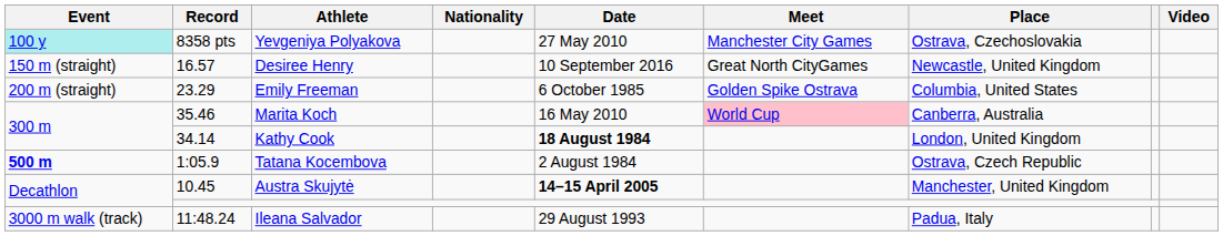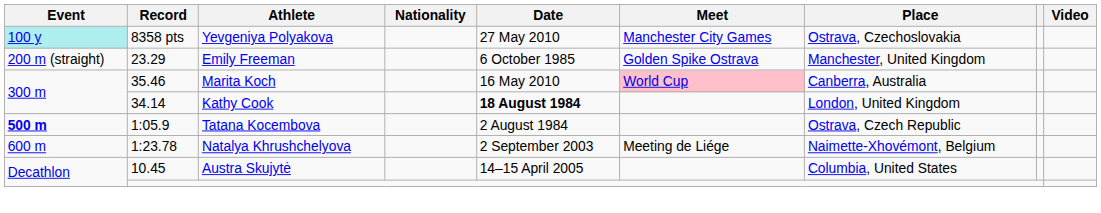 <table class="wikitable" style="font-size:95%; width: 95%;">
 <tr>
 <th>Event</th>
 <th>Record</th>
 <th>Athlete</th>
 <th>Nationality</th>
 <th>Date</th>
 <th>Meet</th>
 <th>Place</th>
 <th></th>
 <th>Video</th>
 </tr>
 <tr>
 <td style="background: paleturquoise;"><a href='#'>100 y</a></td>
 <td>8358 pts </td>
 <td><a href='#'>Yevgeniya Polyakova</a></td>
 <td></td>
 <td>27 May 2010</td>
 <td><a href='#'>Manchester City Games</a></td>
 <td><a href='#'>Ostrava</a>, Czechoslovakia</td>
 <td></td>
 <td></td>
 </tr>
 <tr>
-<td><a href='#'>150 m</a> (straight)</td>
-<td>16.57 </td>
-<td><a href='#'>Desiree Henry</a></td>
-<td></td>
-<td>10 September 2016</td>
-<td>Great North CityGames</td>
-<td><a href='#'>Newcastle</a>, United Kingdom</td>
-<td></td>
-<td></td>
-</tr>
-<tr>
 <td><a href='#'>200 m</a> (straight)</td>
 <td>23.29 </td>
 <td><a href='#'>Emily Freeman</a></td>
 <td></td>
 <td>6 October 1985</td>
 <td><a href='#'>Golden Spike Ostrava</a></td>
-<td><a href='#'>Columbia</a>, United States</td>
+<td><a href='#'>Manchester</a>, United Kingdom</td>
 <td></td>
 <td></td>
 </tr>
 <tr>
 <td rowspan=2><a href='#'>300 m</a></td>
 <td>35.46</td>
 <td><a href='#'>Marita Koch</a></td>
 <td></td>
 <td>16 May 2010</td>
 <td style="background: pink;"><a href='#'>World Cup</a></td>
 <td><a href='#'>Canberra</a>, Australia</td>
 <td></td>
 <td></td>
 </tr>
 <tr>
 <td>34.14</td>
 <td><a href='#'>Kathy Cook</a></td>
 <td></td>
 <td><strong>18 August 1984</strong></td>
 <td></td>
 <td><a href='#'>London</a>, United Kingdom</td>
 <td></td>
 <td></td>
 </tr>
 <tr>
 <td><strong><a href='#'>500 m</a></strong></td>
 <td>1:05.9 </td>
 <td><a href='#'>Tatana Kocembova</a></td>
 <td></td>
 <td>2 August 1984</td>
 <td></td>
 <td><a href='#'>Ostrava</a>, Czech Republic</td>
 <td></td>
 <td></td>
 </tr>
 <tr>
+<td><a href='#'>600 m</a></td>
+<td>1:23.78</td>
+<td><a href='#'>Natalya Khrushchelyova</a></td>
+<td></td>
+<td>2 September 2003</td>
+<td>Meeting de Liége</td>
+<td><a href='#'>Naimette-Xhovémont</a>, Belgium</td>
+<td></td>
+<td></td>
+</tr>
+<tr>
 <td rowspan=2><a href='#'>Decathlon</a></td>
 <td>10.45 </td>
 <td><a href='#'>Austra Skujytė</a></td>
 <td></td>
-<td><strong>14–15 April 2005</strong></td>
+<td>14–15 April 2005</td>
 <td></td>
-<td><a href='#'>Manchester</a>, United Kingdom</td>
+<td><a href='#'>Columbia</a>, United States</td>
 <td></td>
 </tr>
 <tr>
 <td colspan=7></td>
 <td></td>
 </tr>
-<tr>
-<td><a href='#'>3000 m walk</a> (track)</td>
-<td>11:48.24 </td>
-<td><a href='#'>Ileana Salvador</a></td>
-<td></td>
-<td>29 August 1993</td>
-<td></td>
-<td><a href='#'>Padua</a>, Italy</td>
-<td></td>
-<td></td>
-</tr>
 </table>
